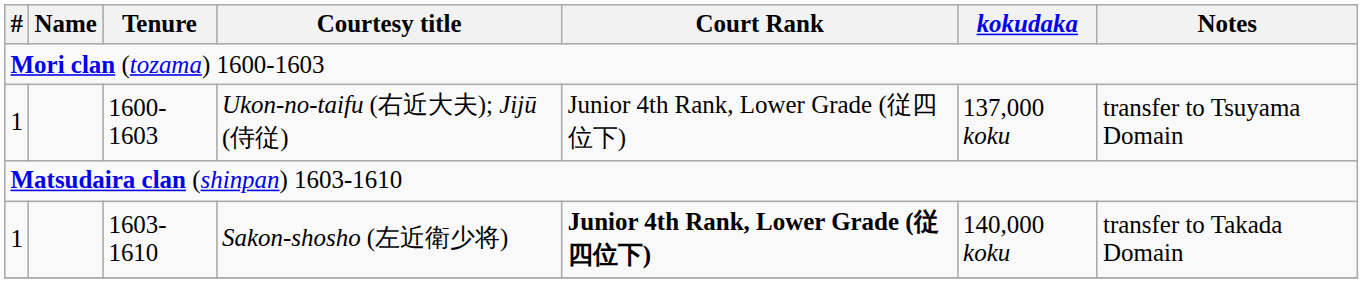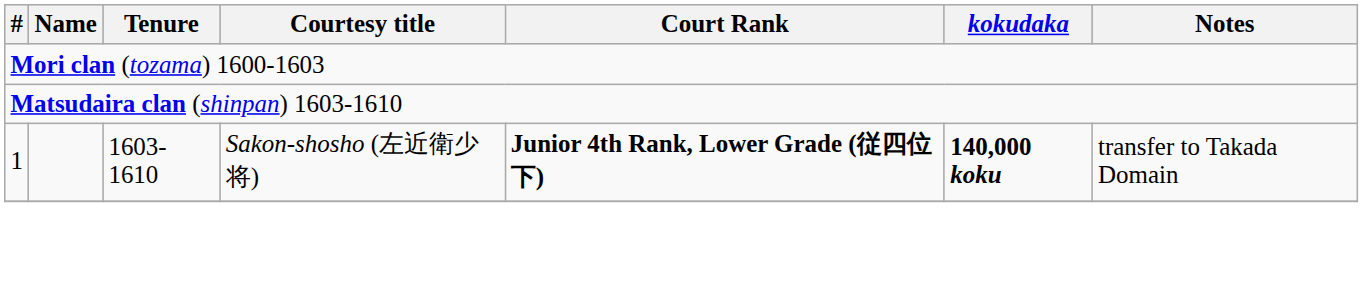 <table class=wikitable>
 <tr>
 <th>#</th>
 <th>Name</th>
 <th>Tenure</th>
 <th>Courtesy title</th>
 <th>Court Rank</th>
 <th><em><a href='#'>kokudaka</a></em></th>
 <th>Notes</th>
 </tr>
 <tr>
 <td colspan=7> <strong><a href='#'>Mori clan</a></strong> (<em><a href='#'>tozama</a></em>) 1600-1603  </td>
 </tr>
 <tr>
-<td>1</td>
-<td></td>
-<td>1600-1603</td>
-<td><em>Ukon-no-taifu</em> (右近大夫); <em>Jijū</em> (侍従)</td>
-<td>Junior 4th Rank, Lower Grade (従四位下)</td>
-<td>137,000 <em>koku</em></td>
-<td>transfer to Tsuyama Domain</td>
-</tr>
-<tr>
 <td colspan=7> <strong><a href='#'>Matsudaira clan</a></strong> (<a href='#'><em>shinpan</em></a>) 1603-1610</td>
 </tr>
 <tr>
 <td>1</td>
 <td></td>
 <td>1603-1610</td>
 <td><em>Sakon-shosho</em> (左近衛少将)</td>
 <td><strong>Junior 4th Rank, Lower Grade (従四位下)</strong></td>
-<td>140,000 <em>koku</em></td>
+<td><strong>140,000 <em>koku</em></strong></td>
 <td>transfer to Takada Domain</td>
 </tr>
 <tr>
 </tr>
 </table>
